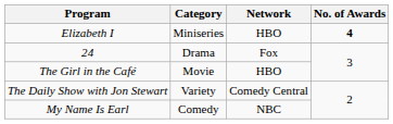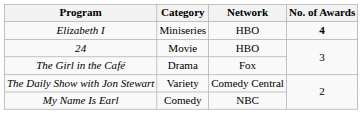 <table class="wikitable">
 <tr>
 <th>Program</th>
 <th>Category</th>
 <th>Network</th>
 <th>No. of Awards</th>
 </tr>
 <tr style="text-align:center">
 <td><em>Elizabeth I</em></td>
 <td>Miniseries</td>
 <td>HBO</td>
 <td><strong>4</strong></td>
 </tr>
 <tr style="text-align:center">
 <td><em>24</em></td>
-<td>Drama</td>
-<td>Fox</td>
+<td>Movie</td>
+<td>HBO</td>
 <td rowspan="2">3</td>
 </tr>
 <tr style="text-align:center">
 <td><em>The Girl in the Café</em></td>
-<td>Movie</td>
-<td>HBO</td>
+<td>Drama</td>
+<td>Fox</td>
 </tr>
 <tr style="text-align:center">
 <td><em>The Daily Show with Jon Stewart</em></td>
 <td>Variety</td>
 <td>Comedy Central</td>
 <td rowspan="2">2</td>
 </tr>
 <tr style="text-align:center">
 <td><em>My Name Is Earl</em></td>
 <td>Comedy</td>
 <td>NBC</td>
 </tr>
 </table>
